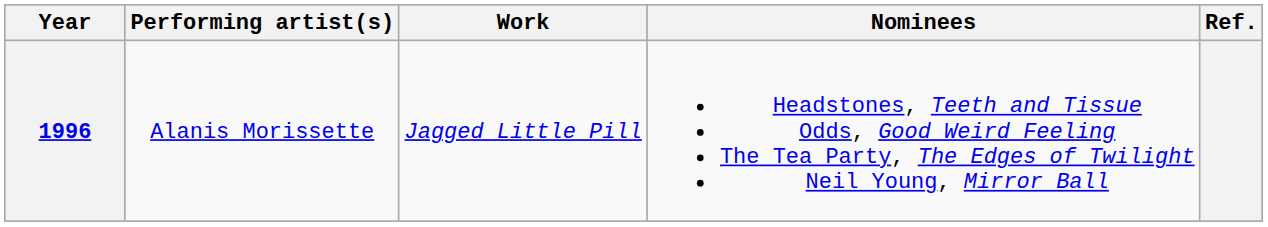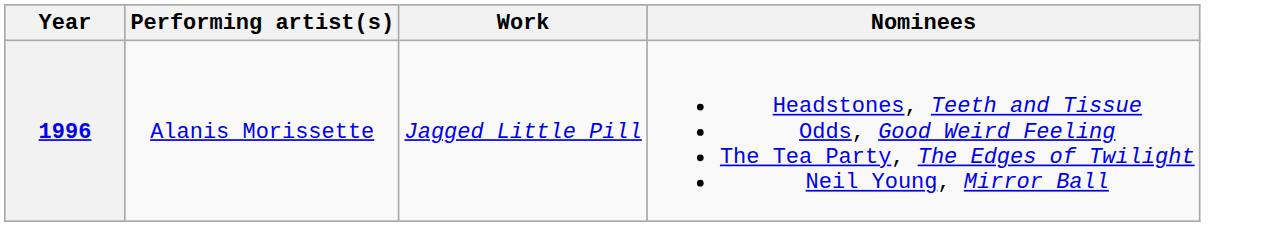 <table class="wikitable plainrowheaders sortable" style="text-align:center;">
 <tr>
 <th scope="col" style="width:5em;">Year</th>
 <th scope="col">Performing artist(s)</th>
 <th scope="col">Work</th>
 <th scope="col" class="unsortable">Nominees</th>
-<th scope="col" class="unsortable">Ref.</th>
 </tr>
 <tr>
 <th style="text-align:center;" scope="row"><a href='#'>1996</a></th>
 <td scope="row"><a href='#'>Alanis Morissette</a></td>
 <td scope="row"><em><a href='#'>Jagged Little Pill</a></em></td>
 <td><br><ul><li><a href='#'>Headstones</a>, <em><a href='#'>Teeth and Tissue</a></em></li><li><a href='#'>Odds</a>, <em><a href='#'>Good Weird Feeling</a></em></li><li><a href='#'>The Tea Party</a>, <em><a href='#'>The Edges of Twilight</a></em></li><li><a href='#'>Neil Young</a>, <em><a href='#'>Mirror Ball</a></em></li></ul></td>
-<th style="text-align:center;" scope="row"></th>
 </tr>
 </table>
